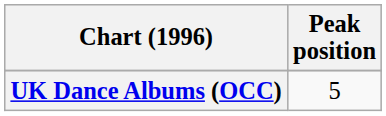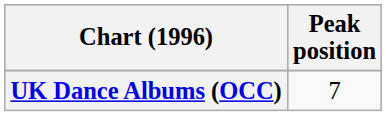 <table class="wikitable sortable plainrowheaders" style="text-align:center;" border="1">
 <tr>
 <th scope="col">Chart (1996)</th>
 <th scope="col">Peak<br>position</th>
 </tr>
 <tr>
 </tr>
 <tr>
 <th scope="row"><a href='#'>UK Dance Albums</a> (<a href='#'>OCC</a>)</th>
-<td>5</td>
+<td>7</td>
 </tr>
 </table>
